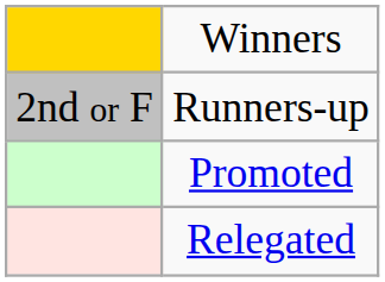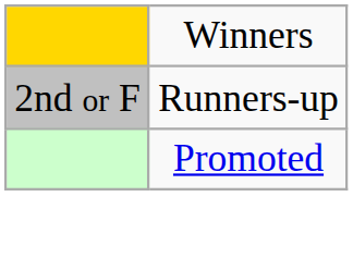 <table class="wikitable" style="text-align:center">
 <tr>
 <td style=background:gold></td>
 <td>Winners</td>
 </tr>
 <tr>
 <td style=background:silver>2nd <small>or</small> F</td>
 <td>Runners-up</td>
 </tr>
 <tr>
 <td style=background:#cfc></td>
 <td><a href='#'>Promoted</a></td>
 </tr>
-<tr>
-<td style=background:MistyRose></td>
-<td><a href='#'>Relegated</a></td>
-</tr>
 </table>
